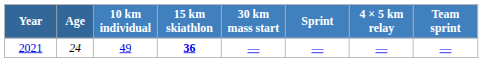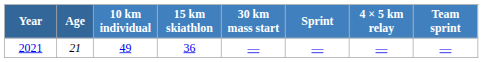 <table class="wikitable" style="font-size:95%; text-align:center; border:grey solid 1px; border-collapse:collapse; background:#ffffff;">
 <tr>
 <th style="background-color:#369; color:white; width:60px;"> Year </th>
 <th style="background-color:#369; color:white; width:40px;"> Age </th>
 <th style="background-color:#4180be; color:white; width:75px;"> 10 km <br> individual </th>
 <th style="background-color:#4180be; color:white; width:75px;"> 15 km <br> skiathlon </th>
 <th style="background-color:#4180be; color:white; width:75px;"> 30 km <br> mass start </th>
 <th style="background-color:#4180be; color:white; width:75px;"> Sprint </th>
 <th style="background-color:#4180be; color:white; width:75px;"> 4 × 5 km <br> relay </th>
 <th style="background-color:#4180be; color:white; width:75px;"> Team <br> sprint </th>
 </tr>
 <tr>
 <td><a href='#'>2021</a></td>
-<td><em>24</em></td>
+<td><em>21</em></td>
 <td><a href='#'>49</a></td>
-<td><strong><a href='#'>36</a></strong></td>
+<td><a href='#'>36</a></td>
 <td><a href='#'>—</a></td>
 <td><a href='#'>—</a></td>
 <td><a href='#'>—</a></td>
 <td><a href='#'>—</a></td>
 </tr>
 </table>
